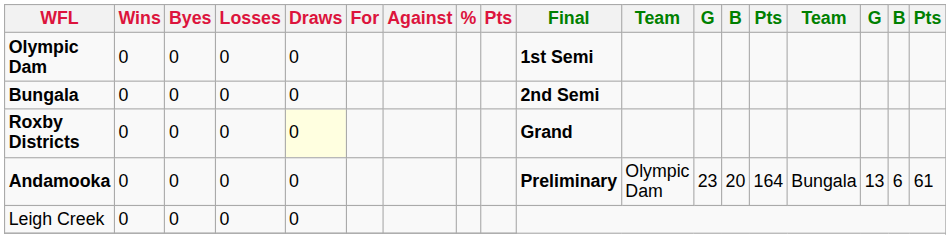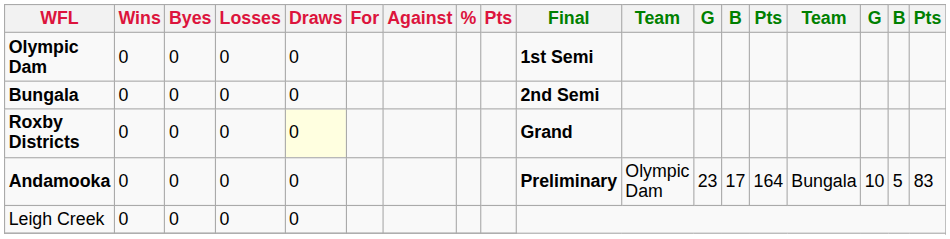 <table class="wikitable">
 <tr>
 <th style="color:crimson">WFL</th>
 <th style="color:crimson">Wins</th>
 <th style="color:crimson">Byes</th>
 <th style="color:crimson">Losses</th>
 <th style="color:crimson">Draws</th>
 <th style="color:crimson">For</th>
 <th style="color:crimson">Against</th>
 <th style="color:crimson">%</th>
 <th style="color:crimson">Pts</th>
 <th style="color:green">Final</th>
 <th style="color:green">Team</th>
 <th style="color:green">G</th>
 <th style="color:green">B</th>
 <th style="color:green">Pts</th>
 <th style="color:green">Team</th>
 <th style="color:green">G</th>
 <th style="color:green">B</th>
 <th style="color:green">Pts</th>
 </tr>
 <tr>
 <td><strong>	Olympic Dam	</strong></td>
 <td>0</td>
 <td>0</td>
 <td>0</td>
 <td>0</td>
 <td></td>
 <td></td>
 <td></td>
 <td></td>
 <td><strong>1st Semi</strong></td>
 <td></td>
 <td></td>
 <td></td>
 <td></td>
 <td></td>
 <td></td>
 <td></td>
 <td></td>
 </tr>
 <tr>
 <td><strong>	Bungala	</strong></td>
 <td>0</td>
 <td>0</td>
 <td>0</td>
 <td>0</td>
 <td></td>
 <td></td>
 <td></td>
 <td></td>
 <td><strong>2nd Semi</strong></td>
 <td></td>
 <td></td>
 <td></td>
 <td></td>
 <td></td>
 <td></td>
 <td></td>
 <td></td>
 </tr>
 <tr>
 <td><strong>	Roxby Districts	</strong></td>
 <td>0</td>
 <td>0</td>
 <td>0</td>
 <td style="background: lightyellow;">0</td>
 <td></td>
 <td></td>
 <td></td>
 <td></td>
 <td><strong>Grand</strong></td>
 <td></td>
 <td></td>
 <td></td>
 <td></td>
 <td></td>
 <td></td>
 <td></td>
 <td></td>
 </tr>
 <tr>
 <td><strong>	Andamooka	</strong></td>
 <td>0</td>
 <td>0</td>
 <td>0</td>
 <td>0</td>
 <td></td>
 <td></td>
 <td></td>
 <td></td>
 <td><strong>Preliminary</strong></td>
 <td>Olympic Dam</td>
 <td>23</td>
-<td>20</td>
+<td>17</td>
 <td>164</td>
 <td>Bungala</td>
-<td>13</td>
-<td>6</td>
-<td>61</td>
+<td>10</td>
+<td>5</td>
+<td>83</td>
 </tr>
 <tr>
 <td>Leigh Creek</td>
 <td>0</td>
 <td>0</td>
 <td>0</td>
 <td>0</td>
 <td></td>
 <td></td>
 <td></td>
 <td></td>
 </tr>
 <tr>
 </tr>
 </table>
